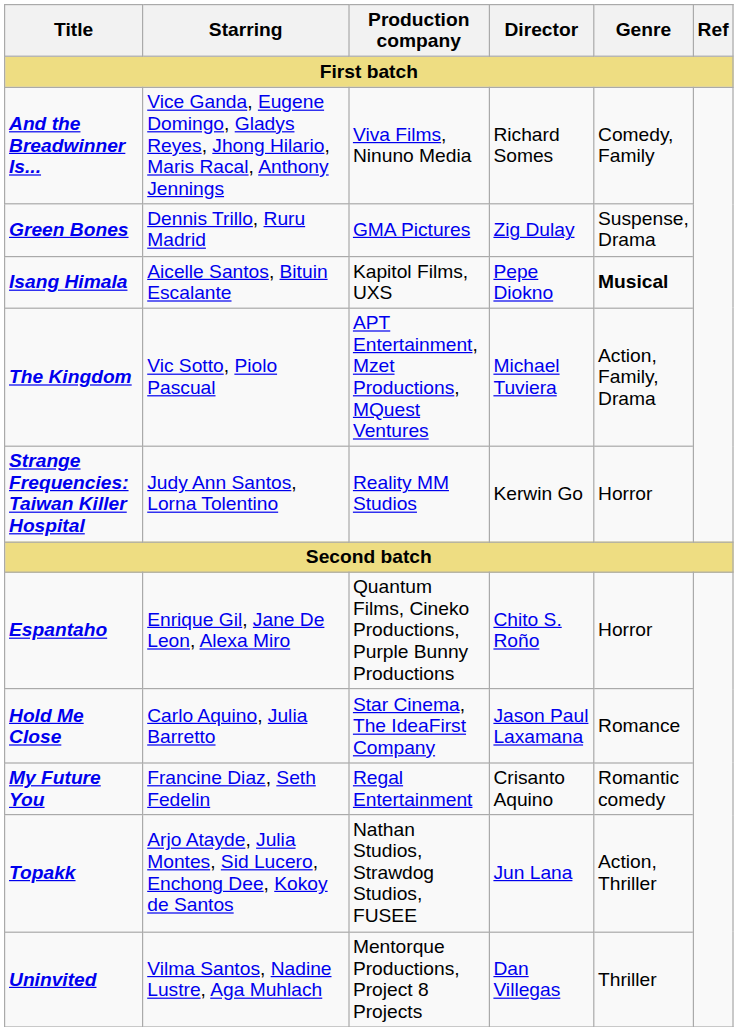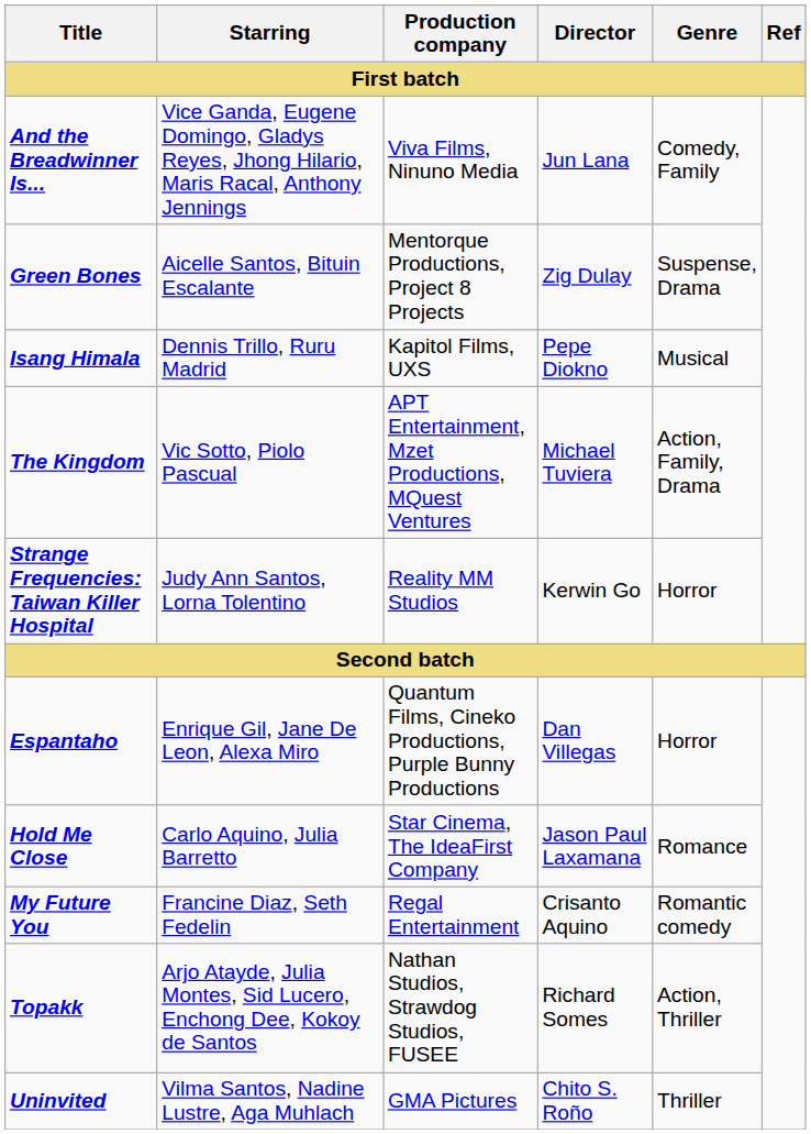 <table class="wikitable">
 <tr>
 <th width=20%>Title</th>
 <th width=40%>Starring</th>
 <th width=20%>Production company</th>
 <th width=15%>Director</th>
 <th width=10%>Genre</th>
 <th width=10%>Ref</th>
 </tr>
 <tr>
 <th style="background:#EEDD82" colspan=6>First batch</th>
 </tr>
 <tr>
 <td><strong><em><a href='#'>And the Breadwinner Is...</a></em></strong></td>
 <td><a href='#'>Vice Ganda</a>, <a href='#'>Eugene Domingo</a>, <a href='#'>Gladys Reyes</a>, <a href='#'>Jhong Hilario</a>, <a href='#'>Maris Racal</a>, <a href='#'>Anthony Jennings</a></td>
 <td><a href='#'>Viva Films</a>, Ninuno Media</td>
-<td>Richard Somes</td>
+<td><a href='#'>Jun Lana</a></td>
 <td>Comedy, Family</td>
 <td rowspan="5"></td>
 </tr>
 <tr>
 <td><strong><em><a href='#'>Green Bones</a></em></strong></td>
-<td><a href='#'>Dennis Trillo</a>, <a href='#'>Ruru Madrid</a></td>
-<td><a href='#'>GMA Pictures</a></td>
+<td><a href='#'>Aicelle Santos</a>, <a href='#'>Bituin Escalante</a></td>
+<td>Mentorque Productions, Project 8 Projects</td>
 <td><a href='#'>Zig Dulay</a></td>
 <td>Suspense, Drama</td>
 </tr>
 <tr>
 <td><strong><em><a href='#'>Isang Himala</a></em></strong></td>
-<td><a href='#'>Aicelle Santos</a>, <a href='#'>Bituin Escalante</a></td>
+<td><a href='#'>Dennis Trillo</a>, <a href='#'>Ruru Madrid</a></td>
 <td>Kapitol Films, UXS</td>
 <td><a href='#'>Pepe Diokno</a></td>
-<td><strong>Musical</strong></td>
+<td>Musical</td>
 </tr>
 <tr>
 <td><strong><em><a href='#'>The Kingdom</a></em></strong></td>
 <td><a href='#'>Vic Sotto</a>, <a href='#'>Piolo Pascual</a></td>
 <td><a href='#'>APT Entertainment</a>, <a href='#'>Mzet Productions</a>, <a href='#'>MQuest Ventures</a></td>
 <td><a href='#'>Michael Tuviera</a></td>
 <td>Action, Family, Drama</td>
 </tr>
 <tr>
 <td><strong><em><a href='#'>Strange Frequencies: Taiwan Killer Hospital</a></em></strong></td>
 <td><a href='#'>Judy Ann Santos</a>, <a href='#'>Lorna Tolentino</a></td>
 <td><a href='#'>Reality MM Studios</a></td>
 <td>Kerwin Go</td>
 <td>Horror</td>
 </tr>
 <tr>
 <th style="background:#EEDD82" colspan=6>Second batch</th>
 </tr>
 <tr>
 <td><strong><em><a href='#'>Espantaho</a></em></strong></td>
 <td><a href='#'>Enrique Gil</a>, <a href='#'>Jane De Leon</a>, <a href='#'>Alexa Miro</a></td>
 <td>Quantum Films, Cineko Productions, Purple Bunny Productions</td>
-<td><a href='#'>Chito S. Roño</a></td>
+<td><a href='#'>Dan Villegas</a></td>
 <td>Horror</td>
 <td rowspan="5"></td>
 </tr>
 <tr>
 <td><strong><em><a href='#'>Hold Me Close</a></em></strong></td>
 <td><a href='#'>Carlo Aquino</a>, <a href='#'>Julia Barretto</a></td>
 <td><a href='#'>Star Cinema</a>, <a href='#'>The IdeaFirst Company</a></td>
 <td><a href='#'>Jason Paul Laxamana</a></td>
 <td>Romance</td>
 </tr>
 <tr>
 <td><strong><em><a href='#'>My Future You</a></em></strong></td>
 <td><a href='#'>Francine Diaz</a>, <a href='#'>Seth Fedelin</a></td>
 <td><a href='#'>Regal Entertainment</a></td>
 <td>Crisanto Aquino</td>
 <td>Romantic comedy</td>
 </tr>
 <tr>
 <td><strong><em><a href='#'>Topakk</a></em></strong></td>
 <td><a href='#'>Arjo Atayde</a>, <a href='#'>Julia Montes</a>, <a href='#'>Sid Lucero</a>, <a href='#'>Enchong Dee</a>, <a href='#'>Kokoy de Santos</a></td>
 <td>Nathan Studios, Strawdog Studios, FUSEE</td>
-<td><a href='#'>Jun Lana</a></td>
+<td>Richard Somes</td>
 <td>Action, Thriller</td>
 </tr>
 <tr>
 <td><strong><em><a href='#'>Uninvited</a></em></strong></td>
 <td><a href='#'>Vilma Santos</a>, <a href='#'>Nadine Lustre</a>, <a href='#'>Aga Muhlach</a></td>
-<td>Mentorque Productions, Project 8 Projects</td>
-<td><a href='#'>Dan Villegas</a></td>
+<td><a href='#'>GMA Pictures</a></td>
+<td><a href='#'>Chito S. Roño</a></td>
 <td>Thriller</td>
 </tr>
 </table>
